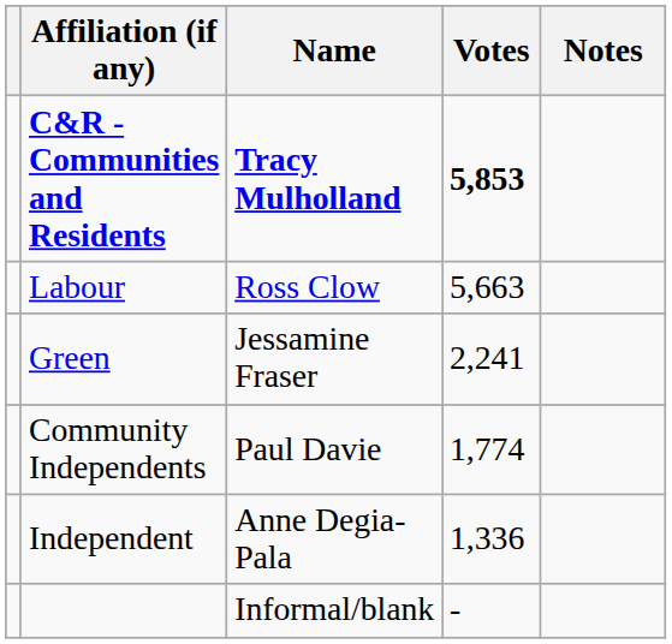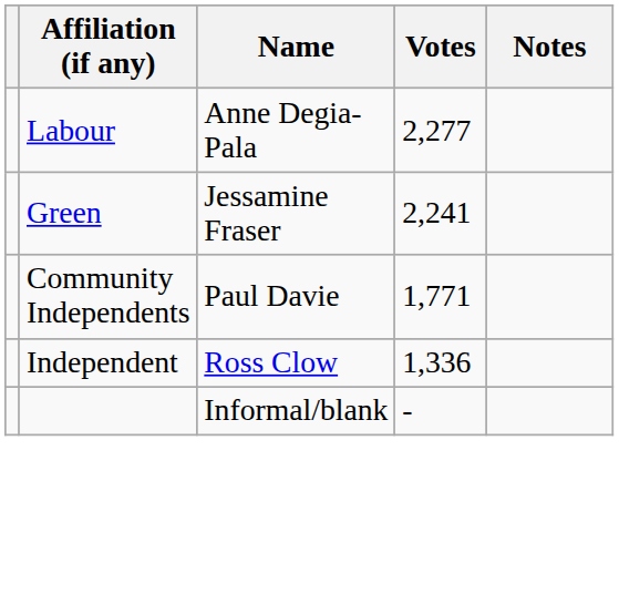 <table class="wikitable" style="width:51%;">
 <tr>
 <th style="width:1%;"></th>
 <th style="width:15%;">Affiliation (if any)</th>
 <th style="width:20%;">Name</th>
 <th style="width:15%;">Votes</th>
 <th>Notes</th>
 </tr>
 <tr>
 <td bgcolor=></td>
-<td><strong><a href='#'>C&R - Communities and Residents</a></strong></td>
-<td><strong><a href='#'>Tracy Mulholland</a></strong></td>
-<td><strong>5,853</strong></td>
-<td></td>
-</tr>
-<tr>
-<td bgcolor=></td>
 <td><a href='#'>Labour</a></td>
-<td><a href='#'>Ross Clow</a></td>
-<td>5,663</td>
+<td>Anne Degia-Pala</td>
+<td>2,277</td>
 <td></td>
 </tr>
 <tr>
 <td bgcolor=></td>
 <td><a href='#'>Green</a></td>
 <td>Jessamine Fraser</td>
 <td>2,241</td>
 <td></td>
 </tr>
 <tr>
 <td bgcolor=></td>
 <td>Community Independents</td>
 <td>Paul Davie</td>
-<td>1,774</td>
+<td>1,771</td>
 <td></td>
 </tr>
 <tr>
 <td bgcolor=></td>
 <td>Independent</td>
-<td>Anne Degia-Pala</td>
+<td><a href='#'>Ross Clow</a></td>
 <td>1,336</td>
 <td></td>
 </tr>
 <tr>
 <td></td>
 <td></td>
 <td>Informal/blank</td>
 <td>-</td>
 <td></td>
 </tr>
 </table>
